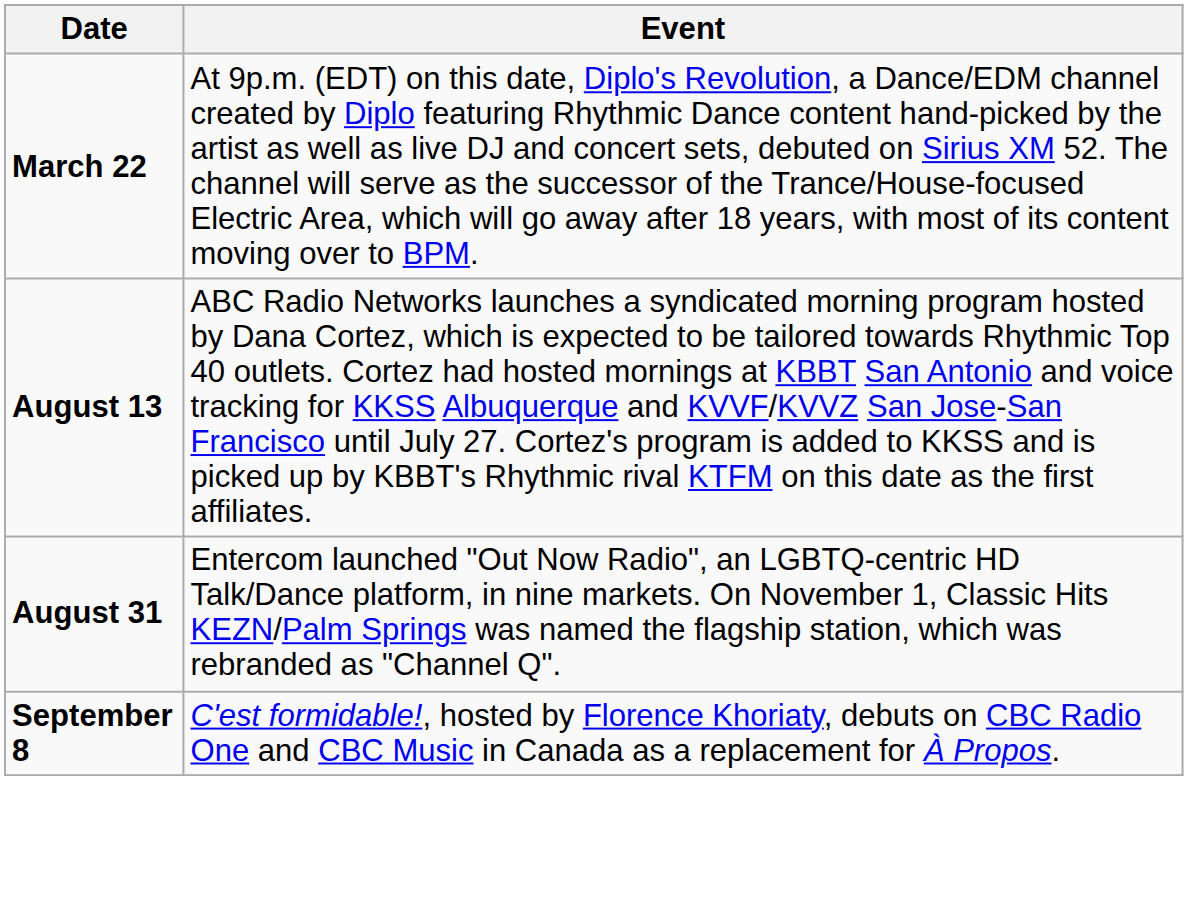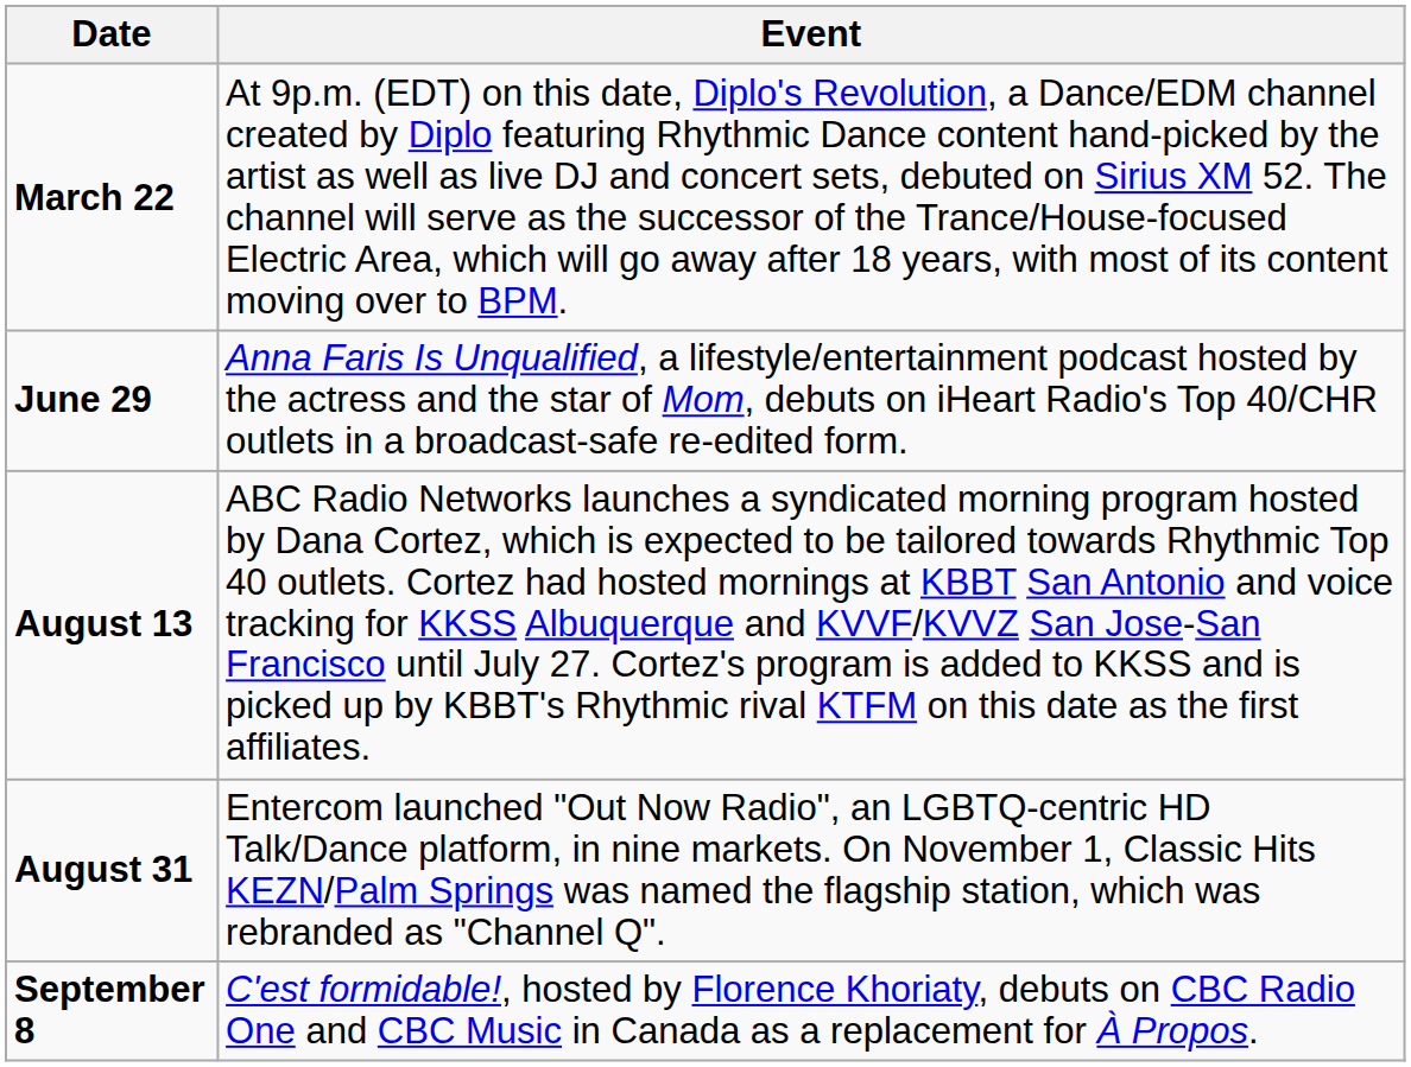 <table class="wikitable">
 <tr>
 <th>Date</th>
 <th>Event</th>
 </tr>
 <tr>
 <td><strong>March 22</strong></td>
 <td>At 9p.m. (EDT) on this date, <a href='#'>Diplo's Revolution</a>, a Dance/EDM channel created by <a href='#'>Diplo</a> featuring Rhythmic Dance content hand-picked by the artist as well as live DJ and concert sets, debuted on <a href='#'>Sirius XM</a> 52. The channel will serve as the successor of the Trance/House-focused Electric Area, which will go away after 18 years, with most of its content moving over to <a href='#'>BPM</a>.</td>
+</tr>
+<tr>
+<td><strong>June 29</strong></td>
+<td><em><a href='#'>Anna Faris Is Unqualified</a></em>, a lifestyle/entertainment podcast hosted by the actress and the star of <em><a href='#'>Mom</a></em>, debuts on iHeart Radio's Top 40/CHR outlets in a broadcast-safe re-edited form.</td>
 </tr>
 <tr>
 <td><strong>August 13</strong></td>
 <td>ABC Radio Networks launches a syndicated morning program hosted by Dana Cortez, which is expected to be tailored towards Rhythmic Top 40 outlets. Cortez had hosted mornings at <a href='#'>KBBT</a> <a href='#'>San Antonio</a> and voice tracking for <a href='#'>KKSS</a> <a href='#'>Albuquerque</a> and <a href='#'>KVVF</a>/<a href='#'>KVVZ</a> <a href='#'>San Jose</a>-<a href='#'>San Francisco</a> until July 27. Cortez's program is added to KKSS and is picked up by KBBT's Rhythmic rival <a href='#'>KTFM</a> on this date as the first affiliates.</td>
 </tr>
 <tr>
 <td><strong>August 31</strong></td>
 <td>Entercom launched "Out Now Radio", an LGBTQ-centric HD Talk/Dance platform, in nine markets. On November 1, Classic Hits <a href='#'>KEZN</a>/<a href='#'>Palm Springs</a> was named the flagship station, which was rebranded as "Channel Q".</td>
 </tr>
 <tr>
 <td><strong>September 8</strong></td>
 <td><em><a href='#'>C'est formidable!</a></em>, hosted by <a href='#'>Florence Khoriaty</a>, debuts on <a href='#'>CBC Radio One</a> and <a href='#'>CBC Music</a> in Canada as a replacement for <em><a href='#'>À Propos</a></em>.</td>
 </tr>
 </table>
